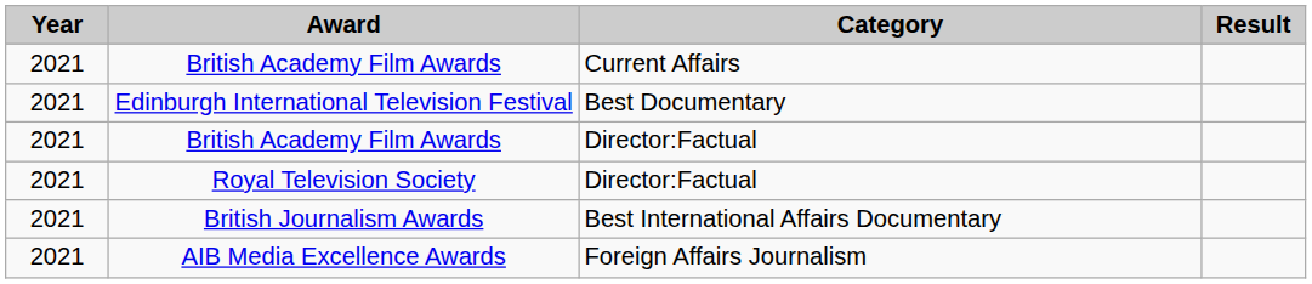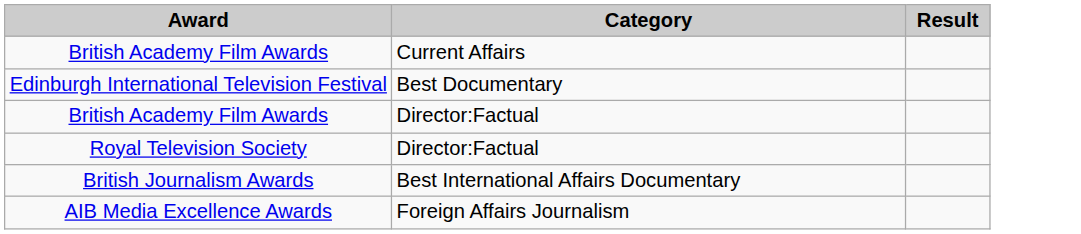 <table class="wikitable">
 <tr style="background:#ccc; text-align:center;">
-<th style="width:60px; background:#ccc;">Year</th>
 <th style="width:300px; background:#ccc;">Award</th>
 <th style="width:400px; background:#ccc;">Category</th>
 <th style="width:60px; background:#ccc;">Result</th>
 </tr>
 <tr>
-<td style="text-align:center;">2021</td>
 <td style="text-align:center;"><a href='#'>British Academy Film Awards</a></td>
 <td>Current Affairs</td>
 <td></td>
 </tr>
 <tr>
-<td style="text-align:center;">2021</td>
 <td style="text-align:center;"><a href='#'>Edinburgh International Television Festival</a></td>
 <td>Best Documentary</td>
 <td></td>
 </tr>
 <tr>
-<td style="text-align:center;">2021</td>
 <td style="text-align:center;"><a href='#'>British Academy Film Awards</a></td>
 <td>Director:Factual</td>
 <td></td>
 </tr>
 <tr>
-<td style="text-align:center;">2021</td>
 <td style="text-align:center;"><a href='#'>Royal Television Society</a>   </td>
 <td>Director:Factual</td>
 <td></td>
 </tr>
 <tr>
-<td style="text-align:center;">2021</td>
 <td style="text-align:center;"><a href='#'>British Journalism Awards</a></td>
 <td>Best  International Affairs Documentary</td>
 <td></td>
 </tr>
 <tr>
-<td style="text-align:center;">2021</td>
 <td style="text-align:center;"><a href='#'>AIB Media Excellence Awards</a></td>
 <td>Foreign Affairs Journalism</td>
 <td></td>
 </tr>
 </table>
